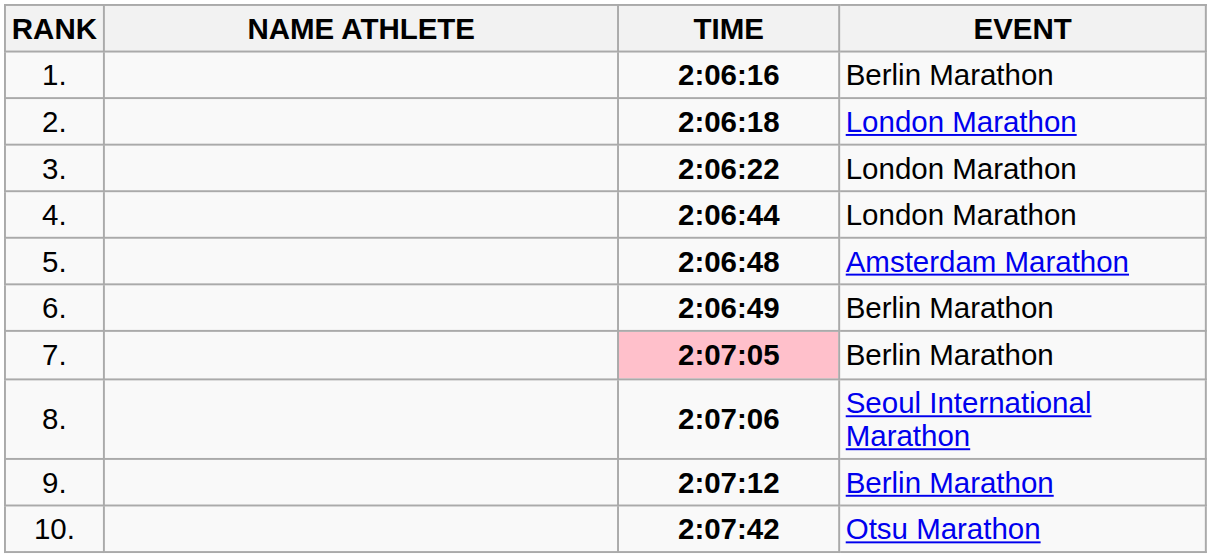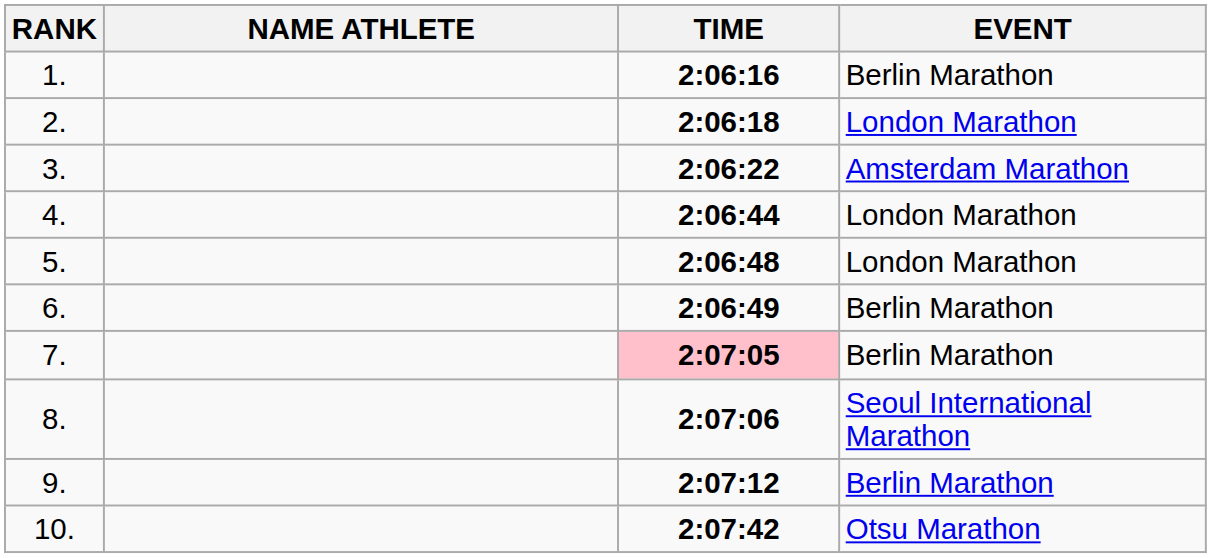 <table class="wikitable" style="font-size:95%;">
 <tr>
 <th>RANK</th>
 <th align="left" style="width: 17em">NAME ATHLETE</th>
 <th align="left" style="width: 7em">TIME</th>
 <th align="left" style="width: 12em">EVENT</th>
 </tr>
 <tr>
 <td align="center">1.</td>
 <td></td>
 <td align="center"><strong>2:06:16</strong></td>
 <td>Berlin Marathon</td>
 </tr>
 <tr>
 <td align="center">2.</td>
 <td></td>
 <td align="center"><strong>2:06:18</strong></td>
 <td><a href='#'>London Marathon</a></td>
 </tr>
 <tr>
 <td align="center">3.</td>
 <td></td>
 <td align="center"><strong>2:06:22</strong></td>
-<td>London Marathon</td>
+<td><a href='#'>Amsterdam Marathon</a></td>
 </tr>
 <tr>
 <td align="center">4.</td>
 <td></td>
 <td align="center"><strong>2:06:44</strong></td>
 <td>London Marathon</td>
 </tr>
 <tr>
 <td align="center">5.</td>
 <td></td>
 <td align="center"><strong>2:06:48</strong></td>
-<td><a href='#'>Amsterdam Marathon</a></td>
+<td>London Marathon</td>
 </tr>
 <tr>
 <td align="center">6.</td>
 <td></td>
 <td align="center"><strong>2:06:49</strong></td>
 <td>Berlin Marathon</td>
 </tr>
 <tr>
 <td align="center">7.</td>
 <td></td>
 <td align="center" style="background: pink;"><strong>2:07:05</strong></td>
 <td>Berlin Marathon</td>
 </tr>
 <tr>
 <td align="center">8.</td>
 <td></td>
 <td align="center"><strong>2:07:06</strong></td>
 <td><a href='#'>Seoul International Marathon</a></td>
 </tr>
 <tr>
 <td align="center">9.</td>
 <td></td>
 <td align="center"><strong>2:07:12</strong></td>
 <td><a href='#'>Berlin Marathon</a></td>
 </tr>
 <tr>
 <td align="center">10.</td>
 <td></td>
 <td align="center"><strong>2:07:42</strong></td>
 <td><a href='#'>Otsu Marathon</a></td>
 </tr>
 </table>
